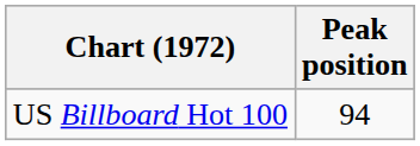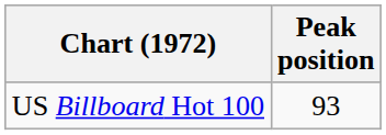 <table class="wikitable">
 <tr>
 <th>Chart (1972)</th>
 <th>Peak<br>position</th>
 </tr>
 <tr>
 <td>US <a href='#'><em>Billboard</em> Hot 100</a></td>
-<td align="center">94</td>
+<td align="center">93</td>
 </tr>
 </table>
